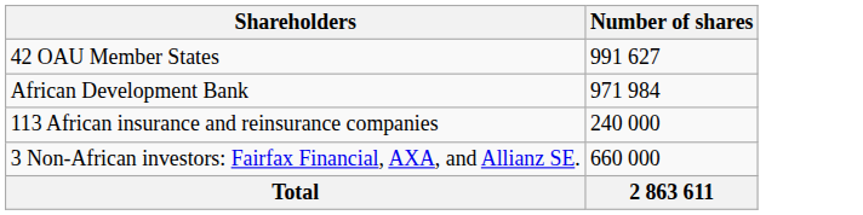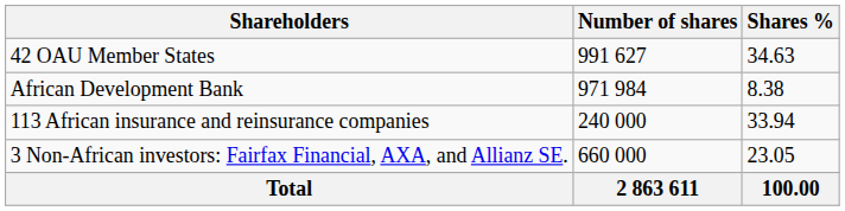 <table class="wikitable">
 <tr>
 <th>Shareholders</th>
 <th>Number of shares</th>
+<th>Shares %</th>
 </tr>
 <tr>
 <td>42 OAU Member States</td>
 <td>991 627</td>
+<td>34.63</td>
 </tr>
 <tr>
 <td>African Development Bank</td>
 <td>971 984</td>
+<td>8.38</td>
 </tr>
 <tr>
 <td>113 African insurance and reinsurance companies</td>
 <td>240 000</td>
+<td>33.94</td>
 </tr>
 <tr>
 <td>3 Non-African investors: <a href='#'>Fairfax Financial</a>, <a href='#'>AXA</a>, and <a href='#'>Allianz SE</a>.</td>
 <td>660 000</td>
+<td>23.05</td>
 </tr>
 <tr>
 <th>Total</th>
 <th>2 863 611</th>
+<th>100.00</th>
 </tr>
 </table>
